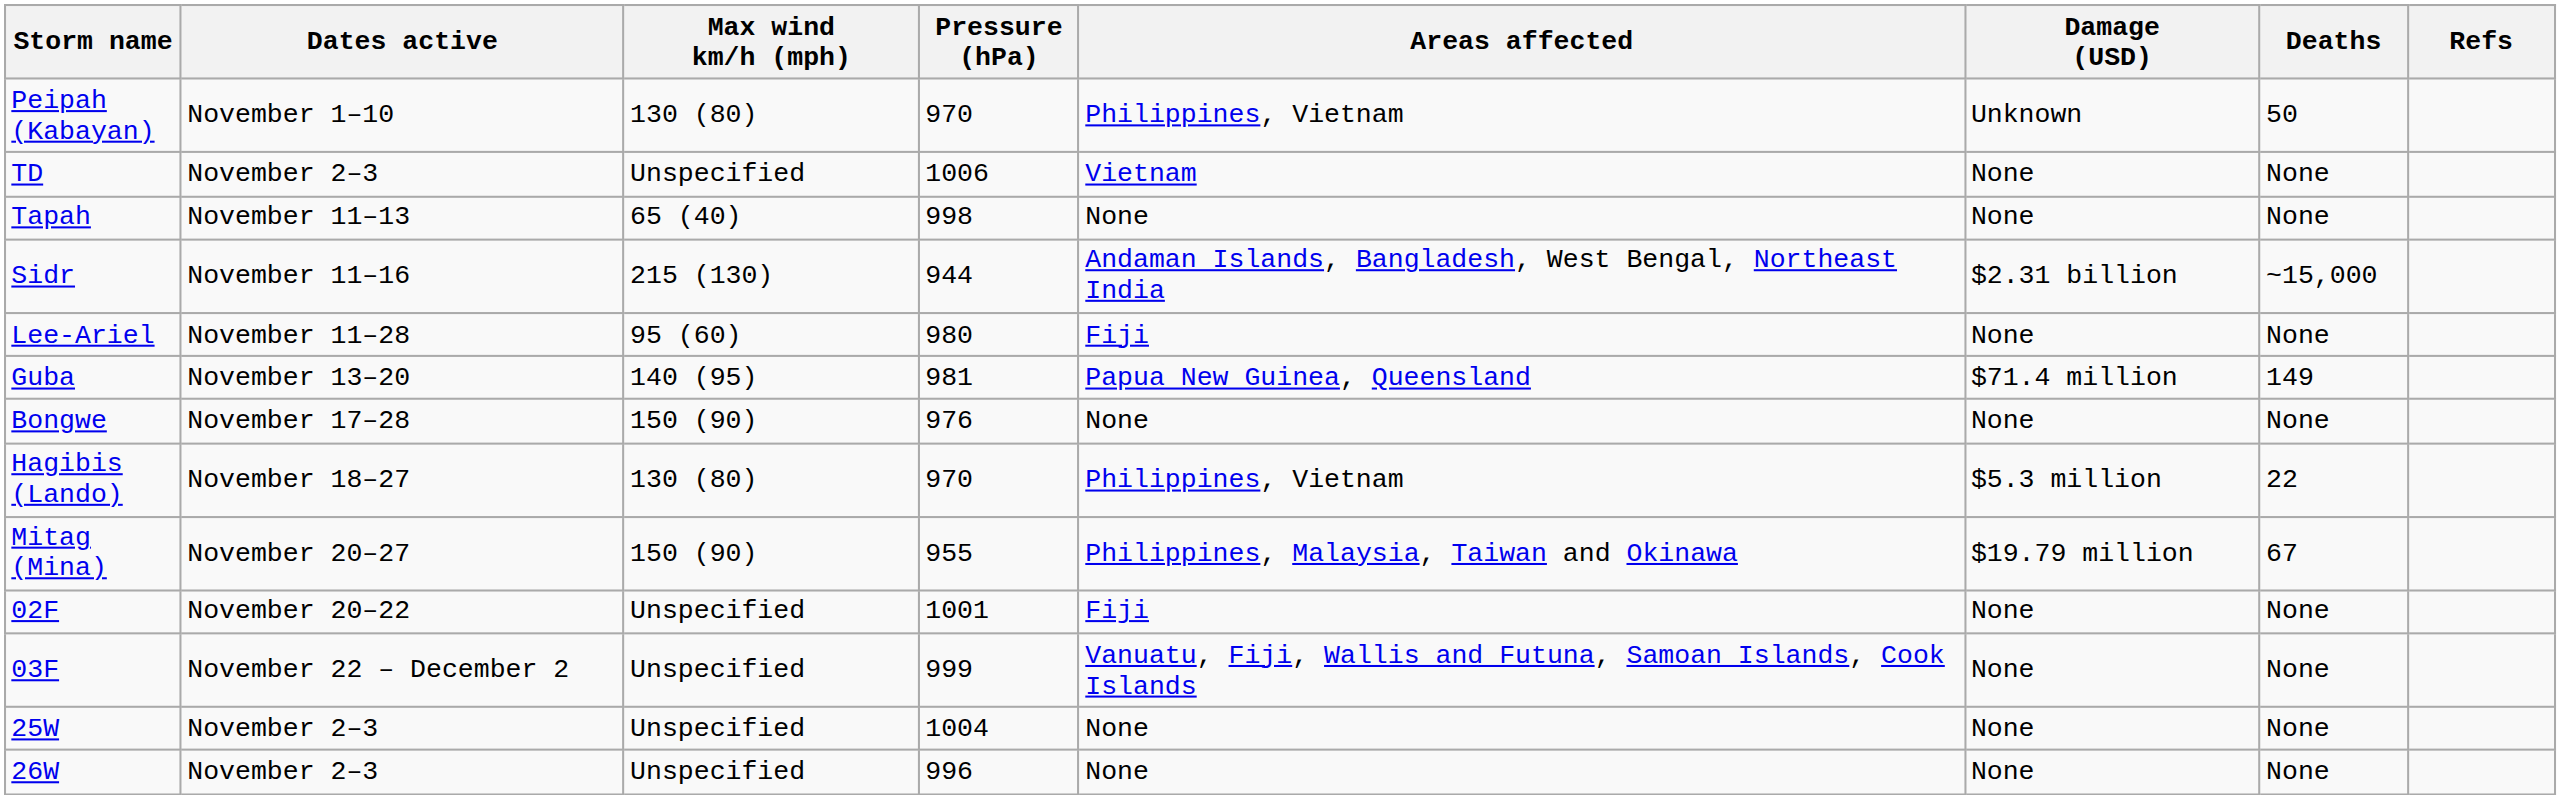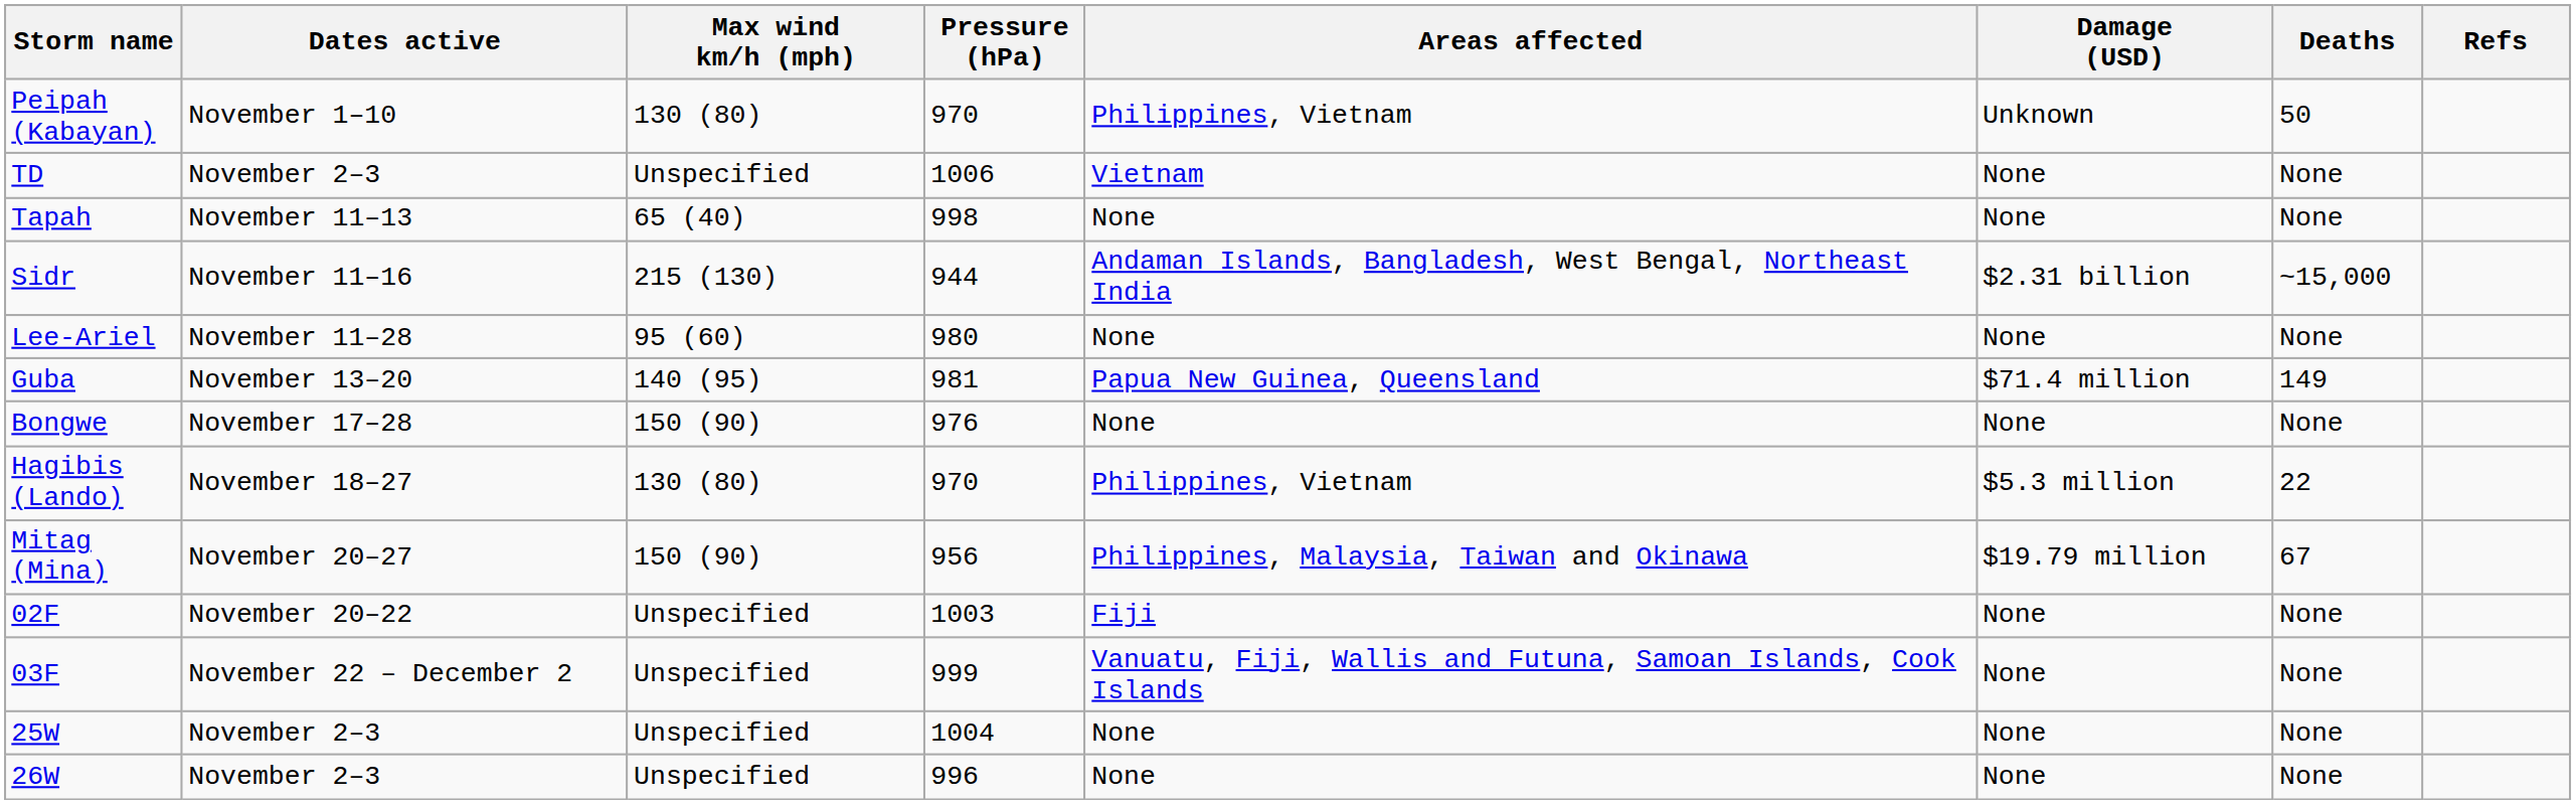 <table class="wikitable sortable">
 <tr>
 <th width="5%">Storm name</th>
 <th width="15%">Dates active</th>
 <th width="10%">Max wind<br>km/h (mph)</th>
 <th width="5%">Pressure<br>(hPa)</th>
 <th width="30%">Areas affected</th>
 <th width="10%">Damage<br>(USD)</th>
 <th width="5%">Deaths</th>
 <th width="5%">Refs</th>
 </tr>
 <tr>
 <td><a href='#'>Peipah (Kabayan)</a></td>
 <td>November 1–10</td>
 <td>130 (80)</td>
 <td>970</td>
 <td><a href='#'>Philippines</a>, Vietnam</td>
 <td>Unknown</td>
 <td>50</td>
 <td></td>
 </tr>
 <tr>
 <td><a href='#'>TD</a></td>
 <td>November 2–3</td>
 <td>Unspecified</td>
 <td>1006</td>
 <td><a href='#'>Vietnam</a></td>
 <td>None</td>
 <td>None</td>
 <td></td>
 </tr>
 <tr>
 <td><a href='#'>Tapah</a></td>
 <td>November 11–13</td>
 <td>65 (40)</td>
 <td>998</td>
 <td>None</td>
 <td>None</td>
 <td>None</td>
 <td></td>
 </tr>
 <tr>
 <td><a href='#'>Sidr</a></td>
 <td>November 11–16</td>
 <td>215 (130)</td>
 <td>944</td>
 <td><a href='#'>Andaman Islands</a>, <a href='#'>Bangladesh</a>, West Bengal, <a href='#'>Northeast India</a></td>
 <td>$2.31 billion</td>
 <td>~15,000</td>
 <td></td>
 </tr>
 <tr>
 <td><a href='#'>Lee-Ariel</a></td>
 <td>November 11–28</td>
 <td>95 (60)</td>
 <td>980</td>
-<td><a href='#'>Fiji</a></td>
+<td>None</td>
 <td>None</td>
 <td>None</td>
 <td></td>
 </tr>
 <tr>
 <td><a href='#'>Guba</a></td>
 <td>November 13–20</td>
 <td>140 (95)</td>
 <td>981</td>
 <td><a href='#'>Papua New Guinea</a>, <a href='#'>Queensland</a></td>
 <td>$71.4 million</td>
 <td>149</td>
 <td></td>
 </tr>
 <tr>
 <td><a href='#'>Bongwe</a></td>
 <td>November 17–28</td>
 <td>150 (90)</td>
 <td>976</td>
 <td>None</td>
 <td>None</td>
 <td>None</td>
 <td></td>
 </tr>
 <tr>
 <td><a href='#'>Hagibis (Lando)</a></td>
 <td>November 18–27</td>
 <td>130 (80)</td>
 <td>970</td>
 <td><a href='#'>Philippines</a>, Vietnam</td>
 <td>$5.3 million</td>
 <td>22</td>
 <td></td>
 </tr>
 <tr>
 <td><a href='#'>Mitag (Mina)</a></td>
 <td>November 20–27</td>
 <td>150 (90)</td>
-<td>955</td>
+<td>956</td>
 <td><a href='#'>Philippines</a>, <a href='#'>Malaysia</a>, <a href='#'>Taiwan</a> and <a href='#'>Okinawa</a></td>
 <td>$19.79 million</td>
 <td>67</td>
 <td></td>
 </tr>
 <tr>
 <td><a href='#'>02F</a></td>
 <td>November 20–22</td>
 <td>Unspecified</td>
-<td>1001</td>
+<td>1003</td>
 <td><a href='#'>Fiji</a></td>
 <td>None</td>
 <td>None</td>
 <td></td>
 </tr>
 <tr>
 <td><a href='#'>03F</a></td>
 <td>November 22 – December 2</td>
 <td>Unspecified</td>
 <td>999</td>
 <td><a href='#'>Vanuatu</a>, <a href='#'>Fiji</a>, <a href='#'>Wallis and Futuna</a>, <a href='#'>Samoan Islands</a>, <a href='#'>Cook Islands</a></td>
 <td>None</td>
 <td>None</td>
 <td></td>
 </tr>
 <tr>
 <td><a href='#'>25W</a></td>
 <td>November 2–3</td>
 <td>Unspecified</td>
 <td>1004</td>
 <td>None</td>
 <td>None</td>
 <td>None</td>
 <td></td>
 </tr>
 <tr>
 <td><a href='#'>26W</a></td>
 <td>November 2–3</td>
 <td>Unspecified</td>
 <td>996</td>
 <td>None</td>
 <td>None</td>
 <td>None</td>
 <td></td>
 </tr>
 </table>
